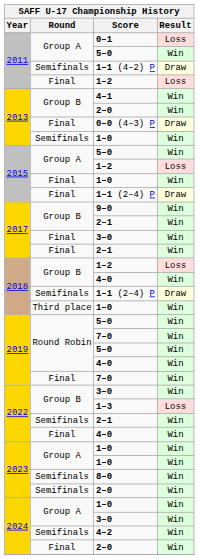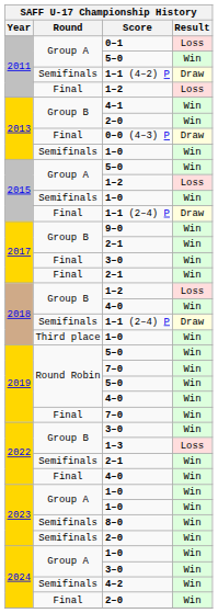 <table class="wikitable collapsible collapsed" style="text-align: center;font-size:85%;">
 <tr>
 <th colspan=4>SAFF U-17 Championship History</th>
 </tr>
 <tr>
 <th>Year</th>
 <th>Round</th>
 <th>Score</th>
 <th>Result</th>
 </tr>
 <tr>
 <td rowspan=4 style="background-color:Silver;"><a href='#'>2011</a></td>
 <td rowspan=2>Group A</td>
 <td align="left"> <strong>0–1</strong> </td>
 <td style="background:#fdd;">Loss</td>
 </tr>
 <tr>
 <td align="left"> <strong>5–0</strong> </td>
 <td style="background:#dfd;">Win</td>
 </tr>
 <tr>
 <td>Semifinals</td>
 <td align="left"> <strong>1–1</strong>  (4–2) <a href='#'>P</a></td>
 <td style="background:#ffd;">Draw</td>
 </tr>
 <tr>
 <td>Final</td>
 <td align="left"> <strong>1–2</strong> </td>
 <td style="background:#fdd;">Loss</td>
 </tr>
 <tr>
 <td rowspan=4 style="background-color:Gold;"><a href='#'>2013</a></td>
 <td rowspan=2>Group B</td>
 <td align="left"> <strong>4–1</strong> </td>
 <td style="background:#dfd;">Win</td>
 </tr>
 <tr>
 <td align="left"> <strong>2–0</strong> </td>
 <td style="background:#dfd;">Win</td>
 </tr>
 <tr>
 <td>Final</td>
 <td align="left"> <strong>0–0</strong>  (4–3) <a href='#'>P</a></td>
 <td style="background:#ffd;">Draw</td>
 </tr>
 <tr>
 <td>Semifinals</td>
 <td align="left"> <strong>1–0</strong> </td>
 <td style="background:#dfd;">Win</td>
 </tr>
 <tr>
 <td rowspan=4 style="background-color:Silver;"><a href='#'>2015</a></td>
 <td rowspan=2>Group A</td>
 <td align="left"> <strong>5–0</strong> </td>
 <td style="background:#dfd;">Win</td>
 </tr>
 <tr>
 <td align="left"> <strong>1–2</strong> </td>
 <td style="background:#fdd;">Loss</td>
 </tr>
 <tr>
-<td>Final</td>
+<td>Semifinals</td>
 <td align="left"> <strong>1–0</strong> </td>
 <td style="background:#dfd;">Win</td>
 </tr>
 <tr>
 <td>Final</td>
 <td align="left"> <strong>1–1</strong>  (2–4) <a href='#'>P</a></td>
 <td style="background:#ffd;">Draw</td>
 </tr>
 <tr>
 <td rowspan=4 style="background-color:Gold;"><a href='#'>2017</a></td>
 <td rowspan=2>Group B</td>
 <td align="left"> <strong>9–0</strong> </td>
 <td style="background:#dfd;">Win</td>
 </tr>
 <tr>
 <td align="left"> <strong>2–1</strong> </td>
 <td style="background:#dfd;">Win</td>
 </tr>
 <tr>
 <td>Final</td>
 <td align="left"> <strong>3–0</strong> </td>
 <td style="background:#dfd;">Win</td>
 </tr>
 <tr>
 <td>Final</td>
 <td align="left"> <strong>2–1</strong> </td>
 <td style="background:#dfd;">Win</td>
 </tr>
 <tr>
 <td rowspan=4 style="background-color:#cfaa88;"><a href='#'>2018</a></td>
 <td rowspan=2>Group B</td>
 <td align="left"> <strong>1–2</strong> </td>
 <td style="background:#fdd;">Loss</td>
 </tr>
 <tr>
 <td align="left"> <strong>4–0</strong> </td>
 <td style="background:#dfd;">Win</td>
 </tr>
 <tr>
 <td>Semifinals</td>
 <td align="left"> <strong>1–1</strong>  (2–4) <a href='#'>P</a></td>
 <td style="background:#ffd;">Draw</td>
 </tr>
 <tr>
 <td>Third place</td>
 <td align="left"> <strong>1–0</strong> </td>
 <td style="background:#dfd;">Win</td>
 </tr>
 <tr>
 <td rowspan=5 style="background-color:Gold;"><a href='#'>2019</a></td>
 <td rowspan=4>Round Robin</td>
 <td align="left"> <strong>5–0</strong> </td>
 <td style="background:#dfd;">Win</td>
 </tr>
 <tr>
 <td align="left"> <strong>7–0</strong> </td>
 <td style="background:#dfd;">Win</td>
 </tr>
 <tr>
 <td align="left"> <strong>5–0</strong> </td>
 <td style="background:#dfd;">Win</td>
 </tr>
 <tr>
 <td align="left"> <strong>4–0</strong> </td>
 <td style="background:#dfd;">Win</td>
 </tr>
 <tr>
 <td>Final</td>
 <td align="left"> <strong>7–0</strong> </td>
 <td style="background:#dfd;">Win</td>
 </tr>
 <tr>
 <td rowspan=4 style="background-color:Gold;"><a href='#'>2022</a></td>
 <td rowspan=2>Group B</td>
 <td align="left"> <strong>3–0</strong> </td>
 <td style="background:#dfd;">Win</td>
 </tr>
 <tr>
 <td align="left"> <strong>1–3</strong> </td>
 <td style="background:#fdd;">Loss</td>
 </tr>
 <tr>
 <td>Semifinals</td>
 <td align="left"> <strong>2–1</strong> </td>
 <td style="background:#dfd;">Win</td>
 </tr>
 <tr>
 <td>Final</td>
 <td align="left"> <strong>4–0</strong> </td>
 <td style="background:#dfd;">Win</td>
 </tr>
 <tr>
 <td rowspan=4 style="background-color:Gold;"><a href='#'>2023</a></td>
 <td rowspan=2>Group A</td>
 <td align="left"> <strong>1–0</strong> </td>
 <td style="background:#dfd;">Win</td>
 </tr>
 <tr>
 <td align="left"> <strong>1–0</strong> </td>
 <td style="background:#dfd;">Win</td>
 </tr>
 <tr>
 <td>Semifinals</td>
 <td align="left"> <strong>8–0</strong> </td>
 <td style="background:#dfd;">Win</td>
 </tr>
 <tr>
 <td>Semifinals</td>
 <td align="left"> <strong>2–0</strong> </td>
 <td style="background:#dfd;">Win</td>
 </tr>
 <tr>
 <td rowspan=4 style="background-color:Gold;"><a href='#'>2024</a></td>
 <td rowspan=2>Group A</td>
 <td align="left"> <strong>1–0</strong> </td>
 <td style="background:#dfd;">Win</td>
 </tr>
 <tr>
 <td align="left"> <strong>3–0</strong> </td>
 <td style="background:#dfd;">Win</td>
 </tr>
 <tr>
 <td>Semifinals</td>
 <td align="left"> <strong>4–2</strong> </td>
 <td style="background:#dfd;">Win</td>
 </tr>
 <tr>
 <td>Final</td>
 <td align="left"> <strong>2–0</strong> </td>
 <td style="background:#dfd;">Win</td>
 </tr>
 <tr>
 </tr>
 </table>
